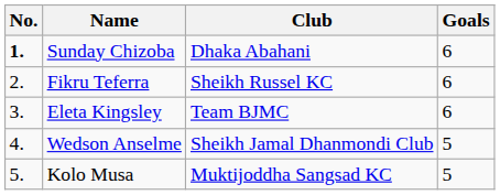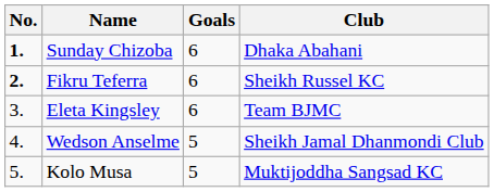 <table class="wikitable">
 <tr>
 <th>No.</th>
 <th>Name</th>
+<th>Goals</th>
 <th>Club</th>
-<th>Goals</th>
 </tr>
 <tr>
 <td><strong>1.</strong></td>
 <td> <a href='#'>Sunday Chizoba</a></td>
+<td>6</td>
 <td><a href='#'>Dhaka Abahani</a></td>
-<td>6</td>
 </tr>
 <tr>
-<td>2.</td>
+<td><strong>2.</strong></td>
 <td> <a href='#'>Fikru Teferra</a></td>
+<td>6</td>
 <td><a href='#'>Sheikh Russel KC</a></td>
-<td>6</td>
 </tr>
 <tr>
 <td>3.</td>
 <td> <a href='#'>Eleta Kingsley</a></td>
+<td>6</td>
 <td><a href='#'>Team BJMC</a></td>
-<td>6</td>
 </tr>
 <tr>
 <td>4.</td>
 <td> <a href='#'>Wedson Anselme</a></td>
+<td>5</td>
 <td><a href='#'>Sheikh Jamal Dhanmondi Club</a></td>
-<td>5</td>
 </tr>
 <tr>
 <td>5.</td>
 <td> Kolo Musa</td>
+<td>5</td>
 <td><a href='#'>Muktijoddha Sangsad KC</a></td>
-<td>5</td>
 </tr>
 </table>
